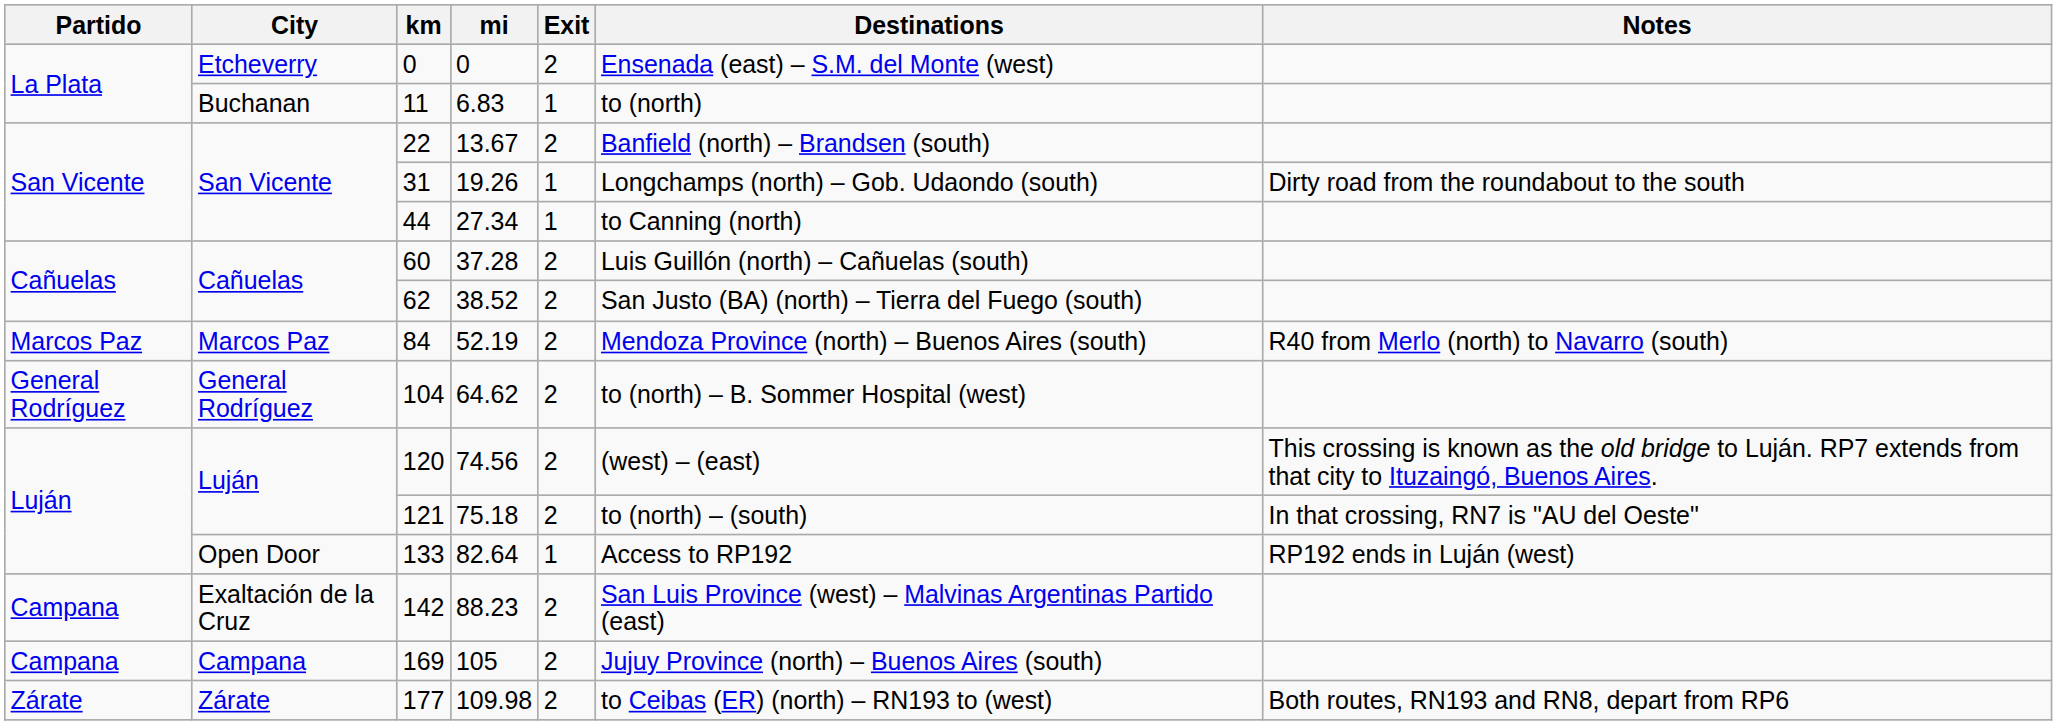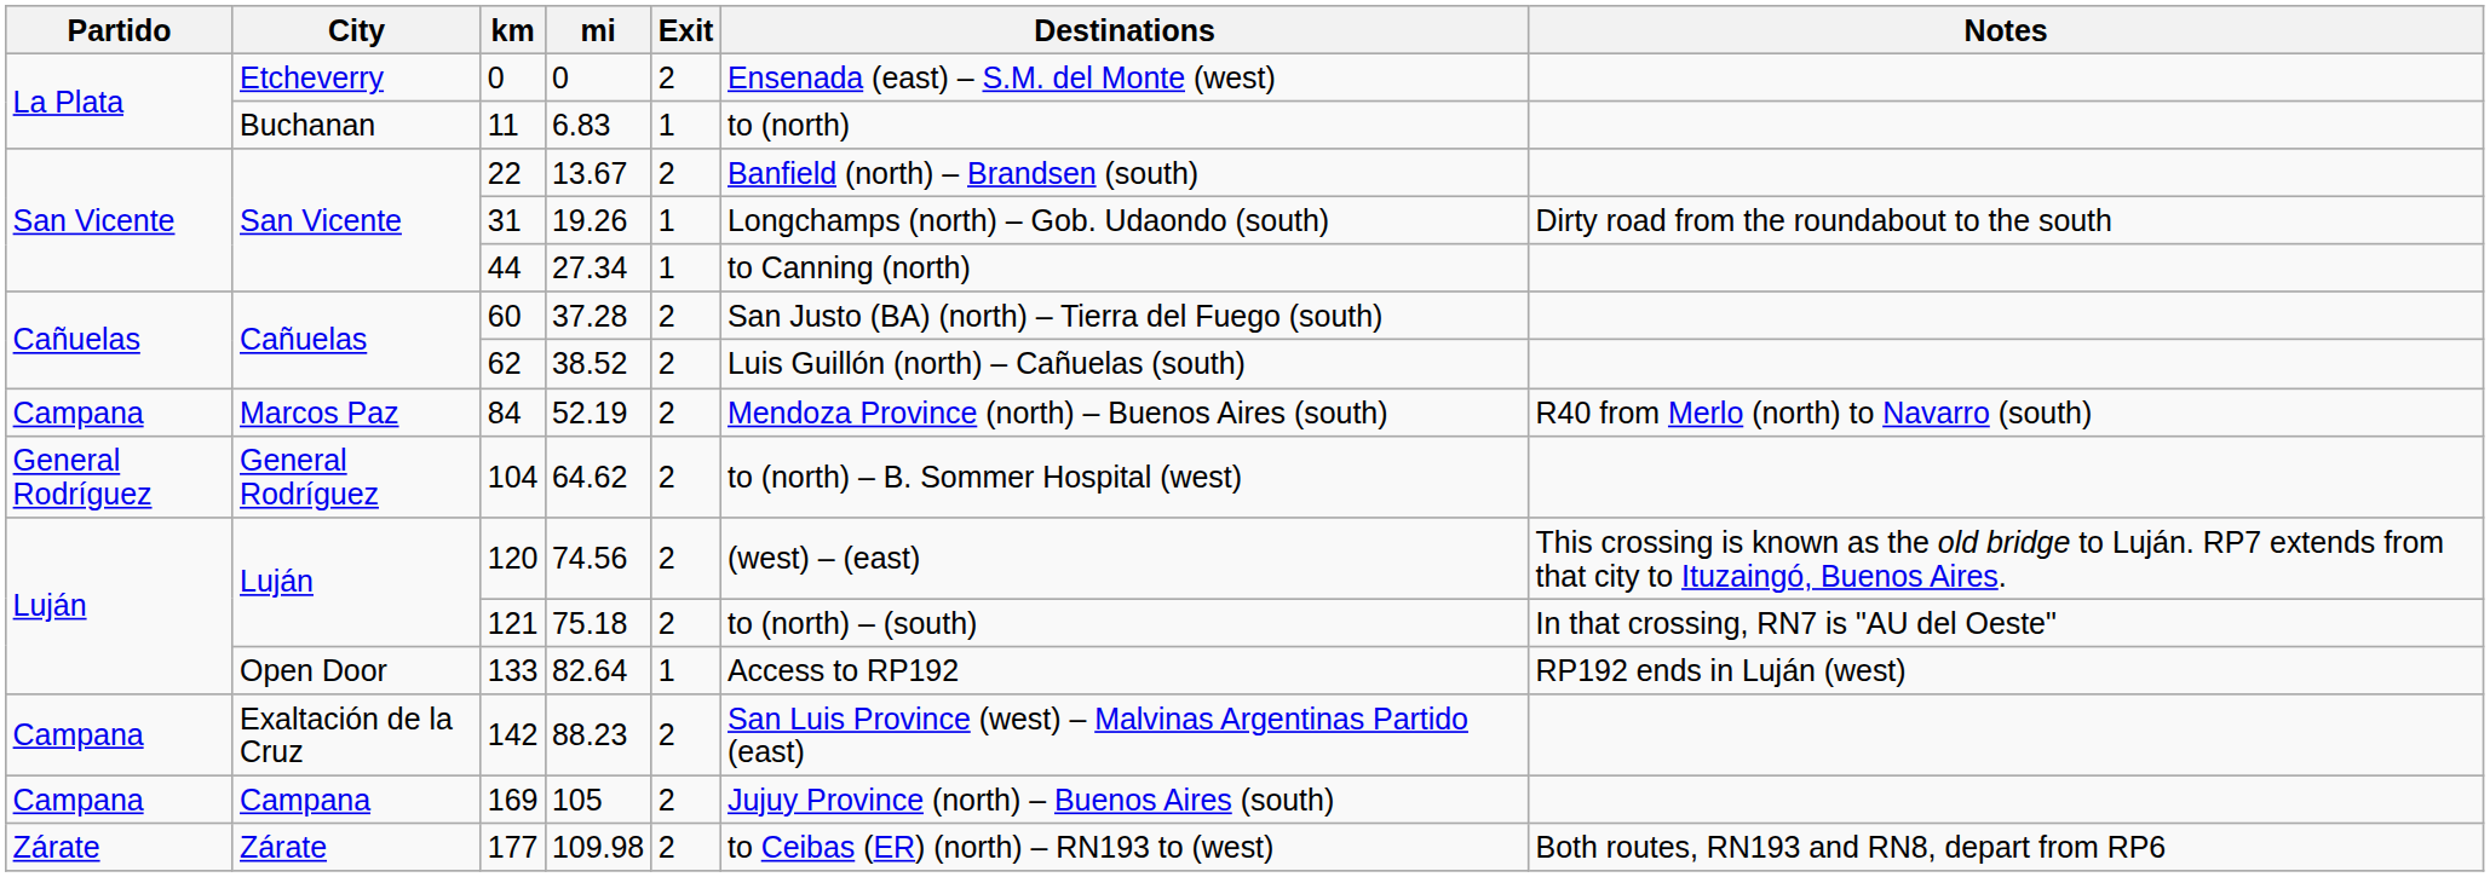 <table class="wikitable sortable" style="font-size:95%;">
 <tr>
 <th width=>Partido</th>
 <th width=>City</th>
 <th width=>km</th>
 <th width=>mi</th>
 <th width=>Exit</th>
 <th width=400px>Destinations</th>
 <th width=>Notes</th>
 </tr>
 <tr>
 <td rowspan=2><a href='#'>La Plata</a></td>
 <td><a href='#'>Etcheverry</a></td>
 <td>0</td>
 <td>0</td>
 <td>2</td>
 <td> <a href='#'>Ensenada</a> (east) – <a href='#'>S.M. del Monte</a> (west)</td>
 <td></td>
 </tr>
 <tr>
 <td>Buchanan</td>
 <td>11</td>
 <td>6.83</td>
 <td>1</td>
 <td> to  (north)</td>
 </tr>
 <tr>
 <td rowspan=3><a href='#'>San Vicente</a></td>
 <td rowspan=3><a href='#'>San Vicente</a></td>
 <td>22</td>
 <td>13.67</td>
 <td>2</td>
 <td> <a href='#'>Banfield</a> (north) – <a href='#'>Brandsen</a> (south)</td>
 <td></td>
 </tr>
 <tr>
 <td>31</td>
 <td>19.26</td>
 <td>1</td>
 <td> Longchamps (north) – Gob. Udaondo (south)</td>
 <td>Dirty road from the roundabout to the south</td>
 </tr>
 <tr>
 <td>44</td>
 <td>27.34</td>
 <td>1</td>
 <td> to Canning (north)</td>
 <td></td>
 </tr>
 <tr>
 <td rowspan=2><a href='#'>Cañuelas</a></td>
 <td rowspan=2><a href='#'>Cañuelas</a></td>
 <td>60</td>
 <td>37.28</td>
 <td>2</td>
-<td> Luis Guillón (north) – Cañuelas (south)</td>
+<td> San Justo (BA) (north) – Tierra del Fuego (south)</td>
 <td></td>
 </tr>
 <tr>
 <td>62</td>
 <td>38.52</td>
 <td>2</td>
-<td> San Justo (BA) (north) – Tierra del Fuego (south)</td>
+<td> Luis Guillón (north) – Cañuelas (south)</td>
 <td></td>
 </tr>
 <tr>
-<td><a href='#'>Marcos Paz</a></td>
+<td><a href='#'>Campana</a></td>
 <td><a href='#'>Marcos Paz</a></td>
 <td>84</td>
 <td>52.19</td>
 <td>2</td>
 <td> <a href='#'>Mendoza Province</a> (north) – Buenos Aires (south)</td>
 <td>R40 from <a href='#'>Merlo</a> (north) to <a href='#'>Navarro</a> (south)</td>
 </tr>
 <tr>
 <td><a href='#'>General Rodríguez</a></td>
 <td><a href='#'>General Rodríguez</a></td>
 <td>104</td>
 <td>64.62</td>
 <td>2</td>
 <td> to  (north) – B. Sommer Hospital (west)</td>
 <td></td>
 </tr>
 <tr>
 <td rowspan=3><a href='#'>Luján</a></td>
 <td rowspan=2><a href='#'>Luján</a></td>
 <td>120</td>
 <td>74.56</td>
 <td>2</td>
 <td>  (west) –  (east)</td>
 <td>This crossing is known as the <em>old bridge</em> to Luján. RP7 extends from that city to <a href='#'>Ituzaingó, Buenos Aires</a>.</td>
 </tr>
 <tr>
 <td>121</td>
 <td>75.18</td>
 <td>2</td>
 <td> to  (north) –  (south)</td>
 <td>In that crossing, RN7 is  "AU del Oeste"</td>
 </tr>
 <tr>
 <td>Open Door</td>
 <td>133</td>
 <td>82.64</td>
 <td>1</td>
 <td>Access to RP192</td>
 <td>RP192 ends in Luján (west)</td>
 </tr>
 <tr>
 <td><a href='#'>Campana</a></td>
 <td>Exaltación de la Cruz</td>
 <td>142</td>
 <td>88.23</td>
 <td>2</td>
 <td> <a href='#'>San Luis Province</a> (west) – <a href='#'>Malvinas Argentinas Partido</a> (east)</td>
 <td></td>
 </tr>
 <tr>
 <td><a href='#'>Campana</a></td>
 <td><a href='#'>Campana</a></td>
 <td>169</td>
 <td>105</td>
 <td>2</td>
 <td> <a href='#'>Jujuy Province</a> (north) – <a href='#'>Buenos Aires</a> (south)</td>
 <td></td>
 </tr>
 <tr>
 <td><a href='#'>Zárate</a></td>
 <td><a href='#'>Zárate</a></td>
 <td>177</td>
 <td>109.98</td>
 <td>2</td>
 <td> to <a href='#'>Ceibas</a> (<a href='#'>ER</a>) (north) – RN193 to  (west)</td>
 <td>Both routes, RN193 and RN8, depart from RP6</td>
 </tr>
 </table>
